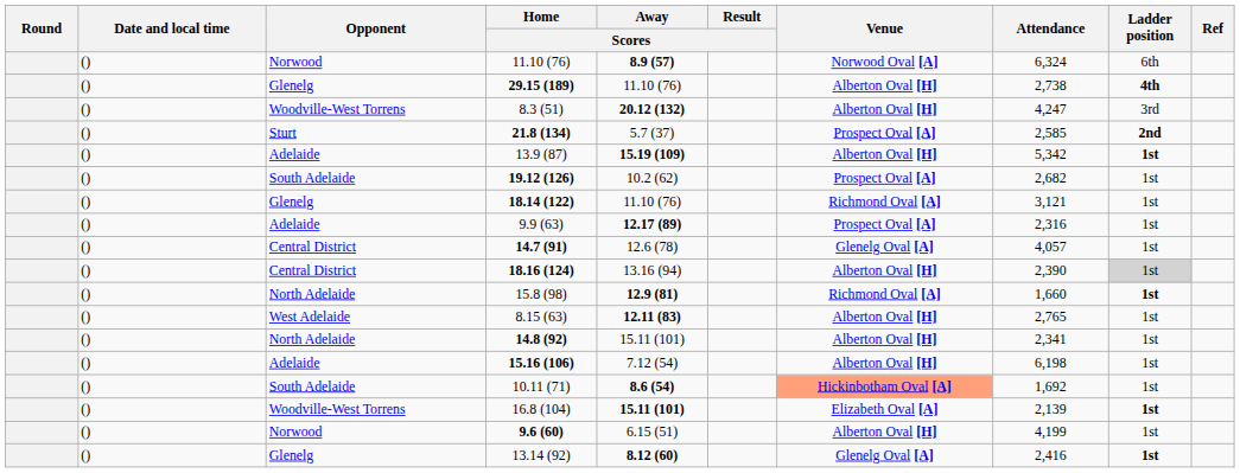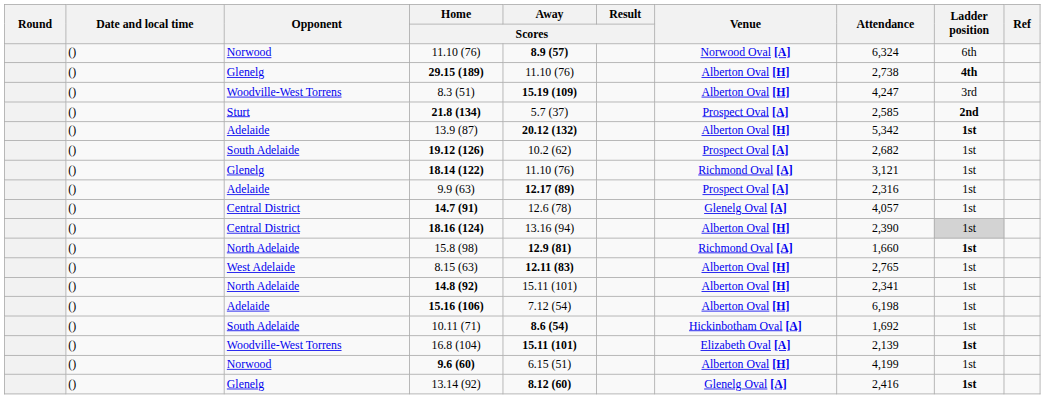 <table class="wikitable plainrowheaders" style="font-size:90%; width:100%; text-align:center;">
 <tr>
 <th scope="col" rowspan="2">Round</th>
 <th scope="col" rowspan="2">Date and local time</th>
 <th scope="col" rowspan="2">Opponent</th>
 <th scope="col">Home</th>
 <th scope="col">Away</th>
 <th scope="col">Result</th>
 <th scope="col" rowspan="2">Venue</th>
 <th scope="col" rowspan="2">Attendance</th>
 <th scope="col" rowspan="2">Ladder<br>position</th>
 <th scope="col" class="unsortable" rowspan=2>Ref</th>
 </tr>
 <tr>
 <th scope="col" colspan="3">Scores</th>
 </tr>
 <tr>
 <th scope="row"></th>
 <td align=left> ()</td>
 <td align=left><a href='#'>Norwood</a></td>
 <td>11.10 (76)</td>
 <td><strong>8.9 (57)</strong></td>
 <td></td>
 <td><a href='#'>Norwood Oval</a> <span></span><a href='#'><strong>[A]</strong></a></td>
 <td>6,324</td>
 <td>6th</td>
 <td></td>
 </tr>
 <tr>
 <th scope="row"></th>
 <td align=left> ()</td>
 <td align=left><a href='#'>Glenelg</a></td>
 <td><strong>29.15 (189)</strong></td>
 <td>11.10 (76)</td>
 <td></td>
 <td><a href='#'>Alberton Oval</a> <span></span><a href='#'><strong>[H]</strong></a></td>
 <td>2,738</td>
 <td><strong>4th</strong></td>
 <td></td>
 </tr>
 <tr>
 <th scope="row"></th>
 <td align=left> ()</td>
 <td align=left><a href='#'>Woodville-West Torrens</a></td>
 <td>8.3 (51)</td>
-<td><strong>20.12 (132)</strong></td>
+<td><strong>15.19 (109)</strong></td>
 <td></td>
 <td><a href='#'>Alberton Oval</a> <span></span><a href='#'><strong>[H]</strong></a></td>
 <td>4,247</td>
 <td>3rd</td>
 <td></td>
 </tr>
 <tr>
 <th scope="row"></th>
 <td align=left> ()</td>
 <td align=left><a href='#'>Sturt</a></td>
 <td><strong>21.8 (134)</strong></td>
 <td>5.7 (37)</td>
 <td></td>
 <td><a href='#'>Prospect Oval</a> <span></span><a href='#'><strong>[A]</strong></a></td>
 <td>2,585</td>
 <td><strong>2nd</strong></td>
 <td></td>
 </tr>
 <tr>
 <th scope="row"></th>
 <td align=left> ()</td>
 <td align=left><a href='#'>Adelaide</a></td>
 <td>13.9 (87)</td>
-<td><strong>15.19 (109)</strong></td>
+<td><strong>20.12 (132)</strong></td>
 <td></td>
 <td><a href='#'>Alberton Oval</a> <span></span><a href='#'><strong>[H]</strong></a></td>
 <td>5,342</td>
 <td><strong>1st</strong></td>
 <td></td>
 </tr>
 <tr>
 <th scope="row"></th>
 <td align=left> ()</td>
 <td align=left><a href='#'>South Adelaide</a></td>
 <td><strong>19.12 (126)</strong></td>
 <td>10.2 (62)</td>
 <td></td>
 <td><a href='#'>Prospect Oval</a> <span></span><a href='#'><strong>[A]</strong></a></td>
 <td>2,682</td>
 <td>1st</td>
 <td></td>
 </tr>
 <tr>
 <th scope="row"></th>
 <td align=left> ()</td>
 <td align=left><a href='#'>Glenelg</a></td>
 <td><strong>18.14 (122)</strong></td>
 <td>11.10 (76)</td>
 <td></td>
 <td><a href='#'>Richmond Oval</a> <span></span><a href='#'><strong>[A]</strong></a></td>
 <td>3,121</td>
 <td>1st</td>
 <td></td>
 </tr>
 <tr>
 <th scope="row"></th>
 <td align=left> ()</td>
 <td align=left><a href='#'>Adelaide</a></td>
 <td>9.9 (63)</td>
 <td><strong>12.17 (89)</strong></td>
 <td></td>
 <td><a href='#'>Prospect Oval</a> <span></span><a href='#'><strong>[A]</strong></a></td>
 <td>2,316</td>
 <td>1st</td>
 <td></td>
 </tr>
 <tr>
 <th scope="row"></th>
 <td align=left> ()</td>
 <td align=left><a href='#'>Central District</a></td>
 <td><strong>14.7 (91)</strong></td>
 <td>12.6 (78)</td>
 <td></td>
 <td><a href='#'>Glenelg Oval</a> <span></span><a href='#'><strong>[A]</strong></a></td>
 <td>4,057</td>
 <td>1st</td>
 <td></td>
 </tr>
 <tr>
 <th scope="row"></th>
 <td align=left> ()</td>
 <td align=left><a href='#'>Central District</a></td>
 <td><strong>18.16 (124)</strong></td>
 <td>13.16 (94)</td>
 <td></td>
 <td><a href='#'>Alberton Oval</a> <span></span><a href='#'><strong>[H]</strong></a></td>
 <td>2,390</td>
 <td style="background: lightgrey;">1st</td>
 <td></td>
 </tr>
 <tr>
 <th scope="row"></th>
 <td align=left> ()</td>
 <td align=left><a href='#'>North Adelaide</a></td>
 <td>15.8 (98)</td>
 <td><strong>12.9 (81)</strong></td>
 <td></td>
 <td><a href='#'>Richmond Oval</a> <span></span><a href='#'><strong>[A]</strong></a></td>
 <td>1,660</td>
 <td><strong>1st</strong></td>
 <td></td>
 </tr>
 <tr>
 <th scope="row"></th>
 <td align=left> ()</td>
 <td align=left><a href='#'>West Adelaide</a></td>
 <td>8.15 (63)</td>
 <td><strong>12.11 (83)</strong></td>
 <td></td>
 <td><a href='#'>Alberton Oval</a> <span></span><a href='#'><strong>[H]</strong></a></td>
 <td>2,765</td>
 <td>1st</td>
 <td></td>
 </tr>
 <tr>
 <th scope="row"></th>
 <td align=left> ()</td>
 <td align=left><a href='#'>North Adelaide</a></td>
 <td><strong>14.8 (92)</strong></td>
 <td>15.11 (101)</td>
 <td></td>
 <td><a href='#'>Alberton Oval</a> <span></span><a href='#'><strong>[H]</strong></a></td>
 <td>2,341</td>
 <td>1st</td>
 <td></td>
 </tr>
 <tr>
 <th scope="row"></th>
 <td align=left> ()</td>
 <td align=left><a href='#'>Adelaide</a></td>
 <td><strong>15.16 (106)</strong></td>
 <td>7.12 (54)</td>
 <td></td>
 <td><a href='#'>Alberton Oval</a> <span></span><a href='#'><strong>[H]</strong></a></td>
 <td>6,198</td>
 <td>1st</td>
 <td></td>
 </tr>
 <tr>
 <th scope="row"></th>
 <td align=left> ()</td>
 <td align=left><a href='#'>South Adelaide</a></td>
 <td>10.11 (71)</td>
 <td><strong>8.6 (54)</strong></td>
 <td></td>
-<td style="background: lightsalmon;"><a href='#'>Hickinbotham Oval</a> <span></span><a href='#'><strong>[A]</strong></a></td>
+<td><a href='#'>Hickinbotham Oval</a> <span></span><a href='#'><strong>[A]</strong></a></td>
 <td>1,692</td>
 <td>1st</td>
 <td></td>
 </tr>
 <tr>
 <th scope="row"></th>
 <td align=left> ()</td>
 <td align=left><a href='#'>Woodville-West Torrens</a></td>
 <td>16.8 (104)</td>
 <td><strong>15.11 (101)</strong></td>
 <td></td>
 <td><a href='#'>Elizabeth Oval</a> <span></span><a href='#'><strong>[A]</strong></a></td>
 <td>2,139</td>
 <td><strong>1st</strong></td>
 <td></td>
 </tr>
 <tr>
 <th scope="row"></th>
 <td align=left> ()</td>
 <td align=left><a href='#'>Norwood</a></td>
 <td><strong>9.6 (60)</strong></td>
 <td>6.15 (51)</td>
 <td></td>
 <td><a href='#'>Alberton Oval</a> <span></span><a href='#'><strong>[H]</strong></a></td>
 <td>4,199</td>
 <td>1st</td>
 <td></td>
 </tr>
 <tr>
 <th scope="row"></th>
 <td align=left> ()</td>
 <td align=left><a href='#'>Glenelg</a></td>
 <td>13.14 (92)</td>
 <td><strong>8.12 (60)</strong></td>
 <td></td>
 <td><a href='#'>Glenelg Oval</a> <span></span><a href='#'><strong>[A]</strong></a></td>
 <td>2,416</td>
 <td><strong>1st</strong></td>
 <td></td>
 </tr>
 </table>
